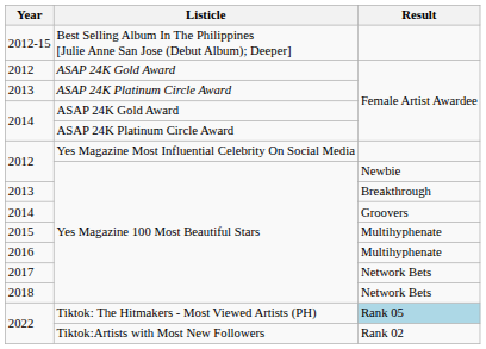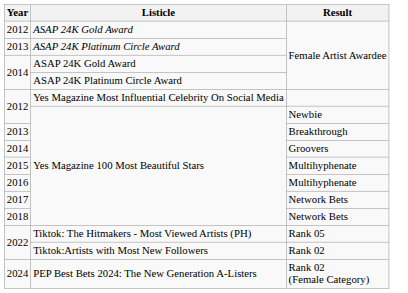 <table class="wikitable">
 <tr>
 <th>Year</th>
 <th>Listicle</th>
 <th>Result</th>
-</tr>
-<tr>
-<td>2012-15</td>
-<td>Best Selling Album In The Philippines<br>[Julie Anne San Jose (Debut Album); Deeper]</td>
-<td></td>
 </tr>
 <tr>
 <td>2012</td>
 <td><em>ASAP 24K Gold Award</em></td>
 <td rowspan="4">Female Artist Awardee</td>
 </tr>
 <tr>
 <td>2013</td>
 <td><em>ASAP 24K Platinum Circle Award</em></td>
 </tr>
 <tr>
 <td rowspan="2">2014</td>
 <td>ASAP 24K Gold Award</td>
 </tr>
 <tr>
 <td>ASAP 24K Platinum Circle Award</td>
 </tr>
 <tr>
 <td rowspan="2">2012</td>
 <td>Yes Magazine Most Influential Celebrity On Social Media</td>
 <td></td>
 </tr>
 <tr>
 <td rowspan="7">Yes Magazine 100 Most Beautiful Stars</td>
 <td>Newbie</td>
 </tr>
 <tr>
 <td>2013</td>
 <td>Breakthrough</td>
 </tr>
 <tr>
 <td>2014</td>
 <td>Groovers</td>
 </tr>
 <tr>
 <td>2015</td>
 <td>Multihyphenate</td>
 </tr>
 <tr>
 <td>2016</td>
 <td>Multihyphenate</td>
 </tr>
 <tr>
 <td>2017</td>
 <td>Network Bets</td>
 </tr>
 <tr>
 <td>2018</td>
 <td>Network Bets</td>
 </tr>
 <tr>
 <td rowspan="2">2022</td>
 <td>Tiktok: The Hitmakers - Most Viewed Artists (PH)</td>
-<td style="background: lightblue;">Rank 05</td>
+<td>Rank 05</td>
 </tr>
 <tr>
 <td>Tiktok:Artists with Most New Followers</td>
 <td>Rank 02</td>
 </tr>
+<tr>
+<td>2024</td>
+<td>PEP Best Bets 2024: The New Generation A-Listers</td>
+<td>Rank 02<br>(Female Category)</td>
+</tr>
 </table>
